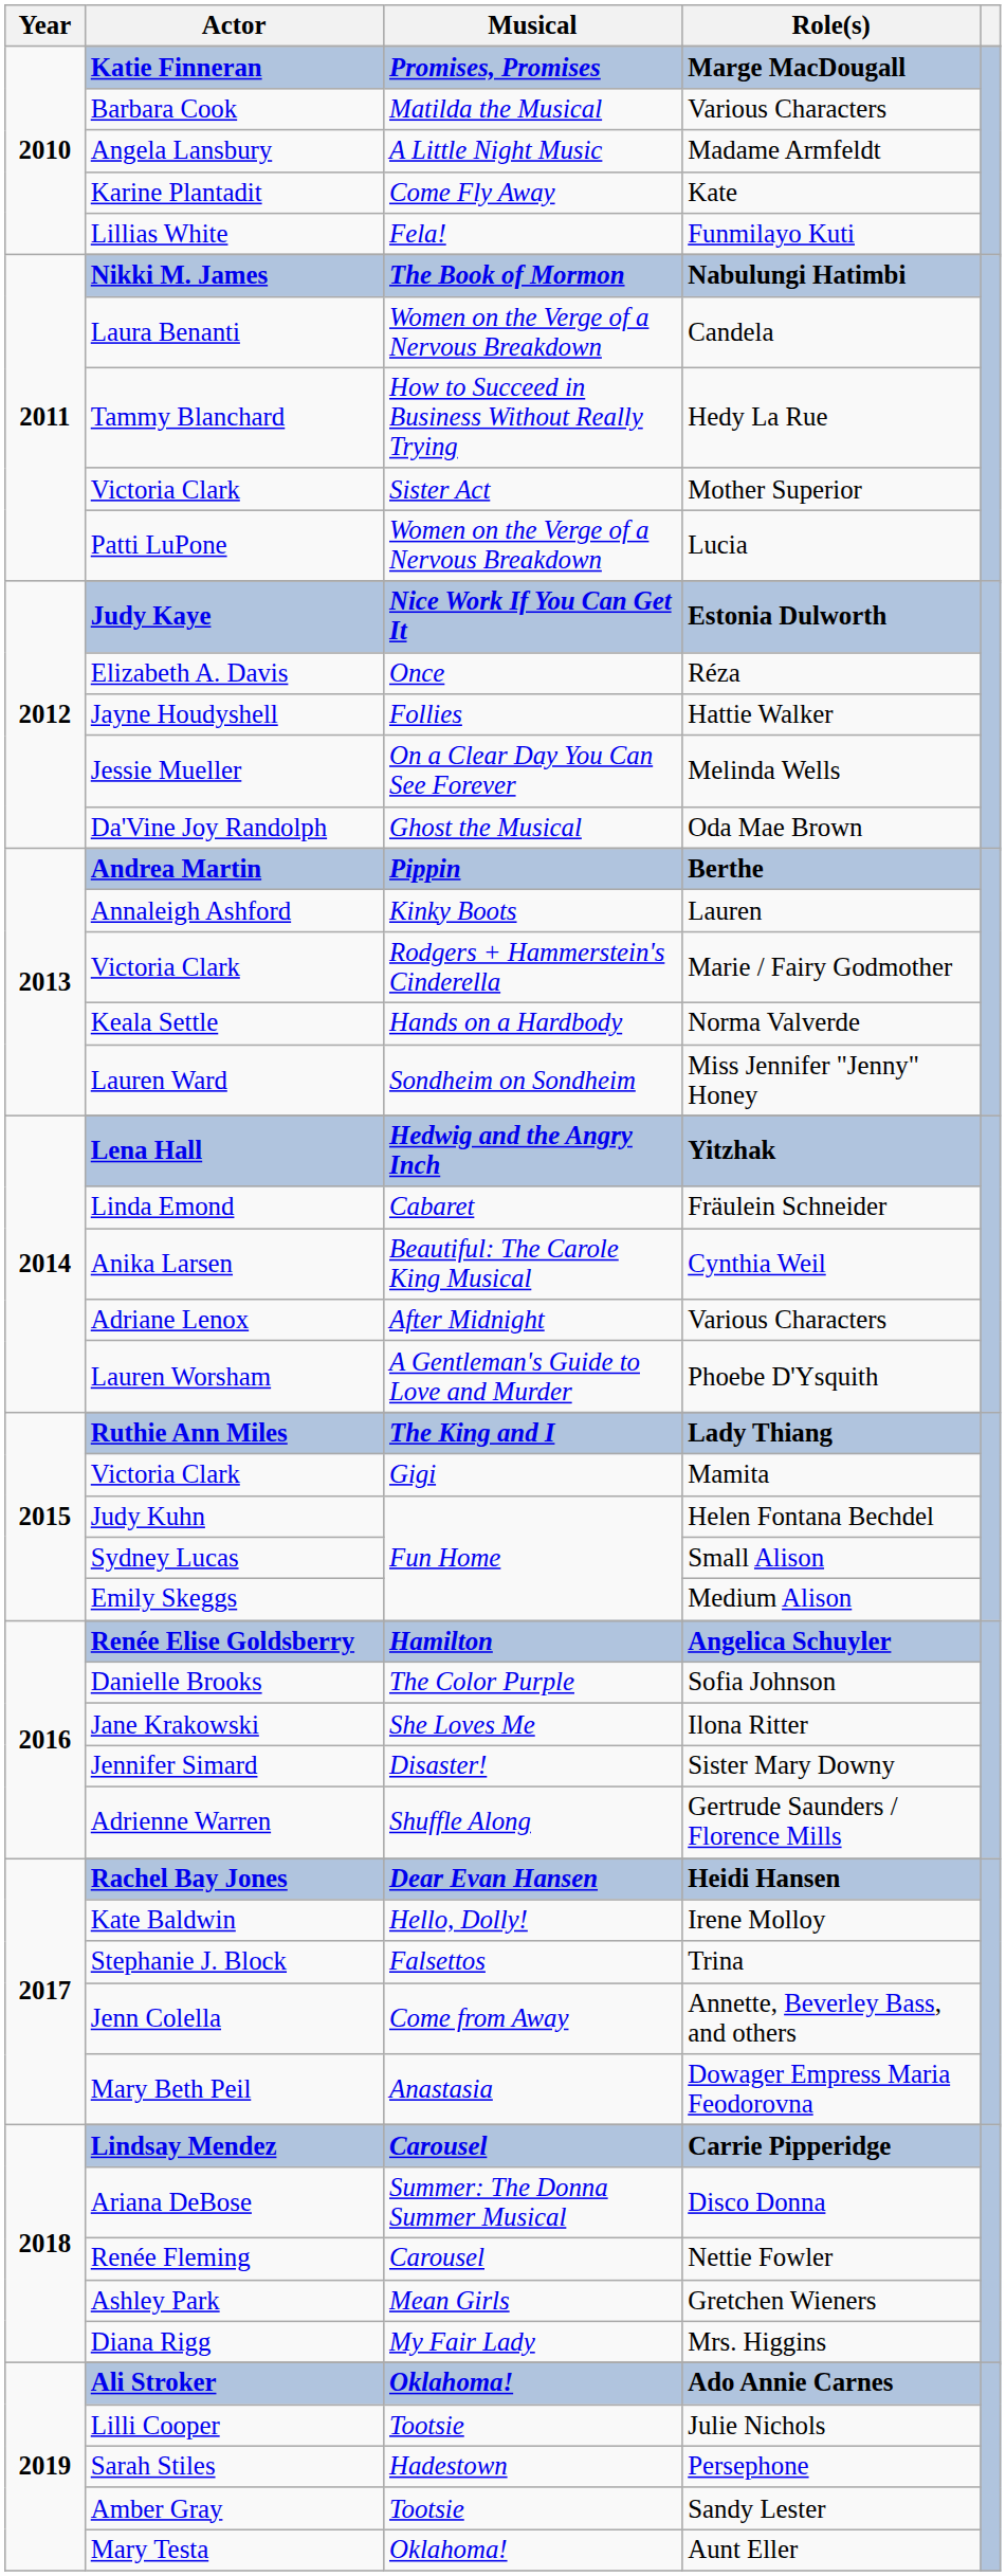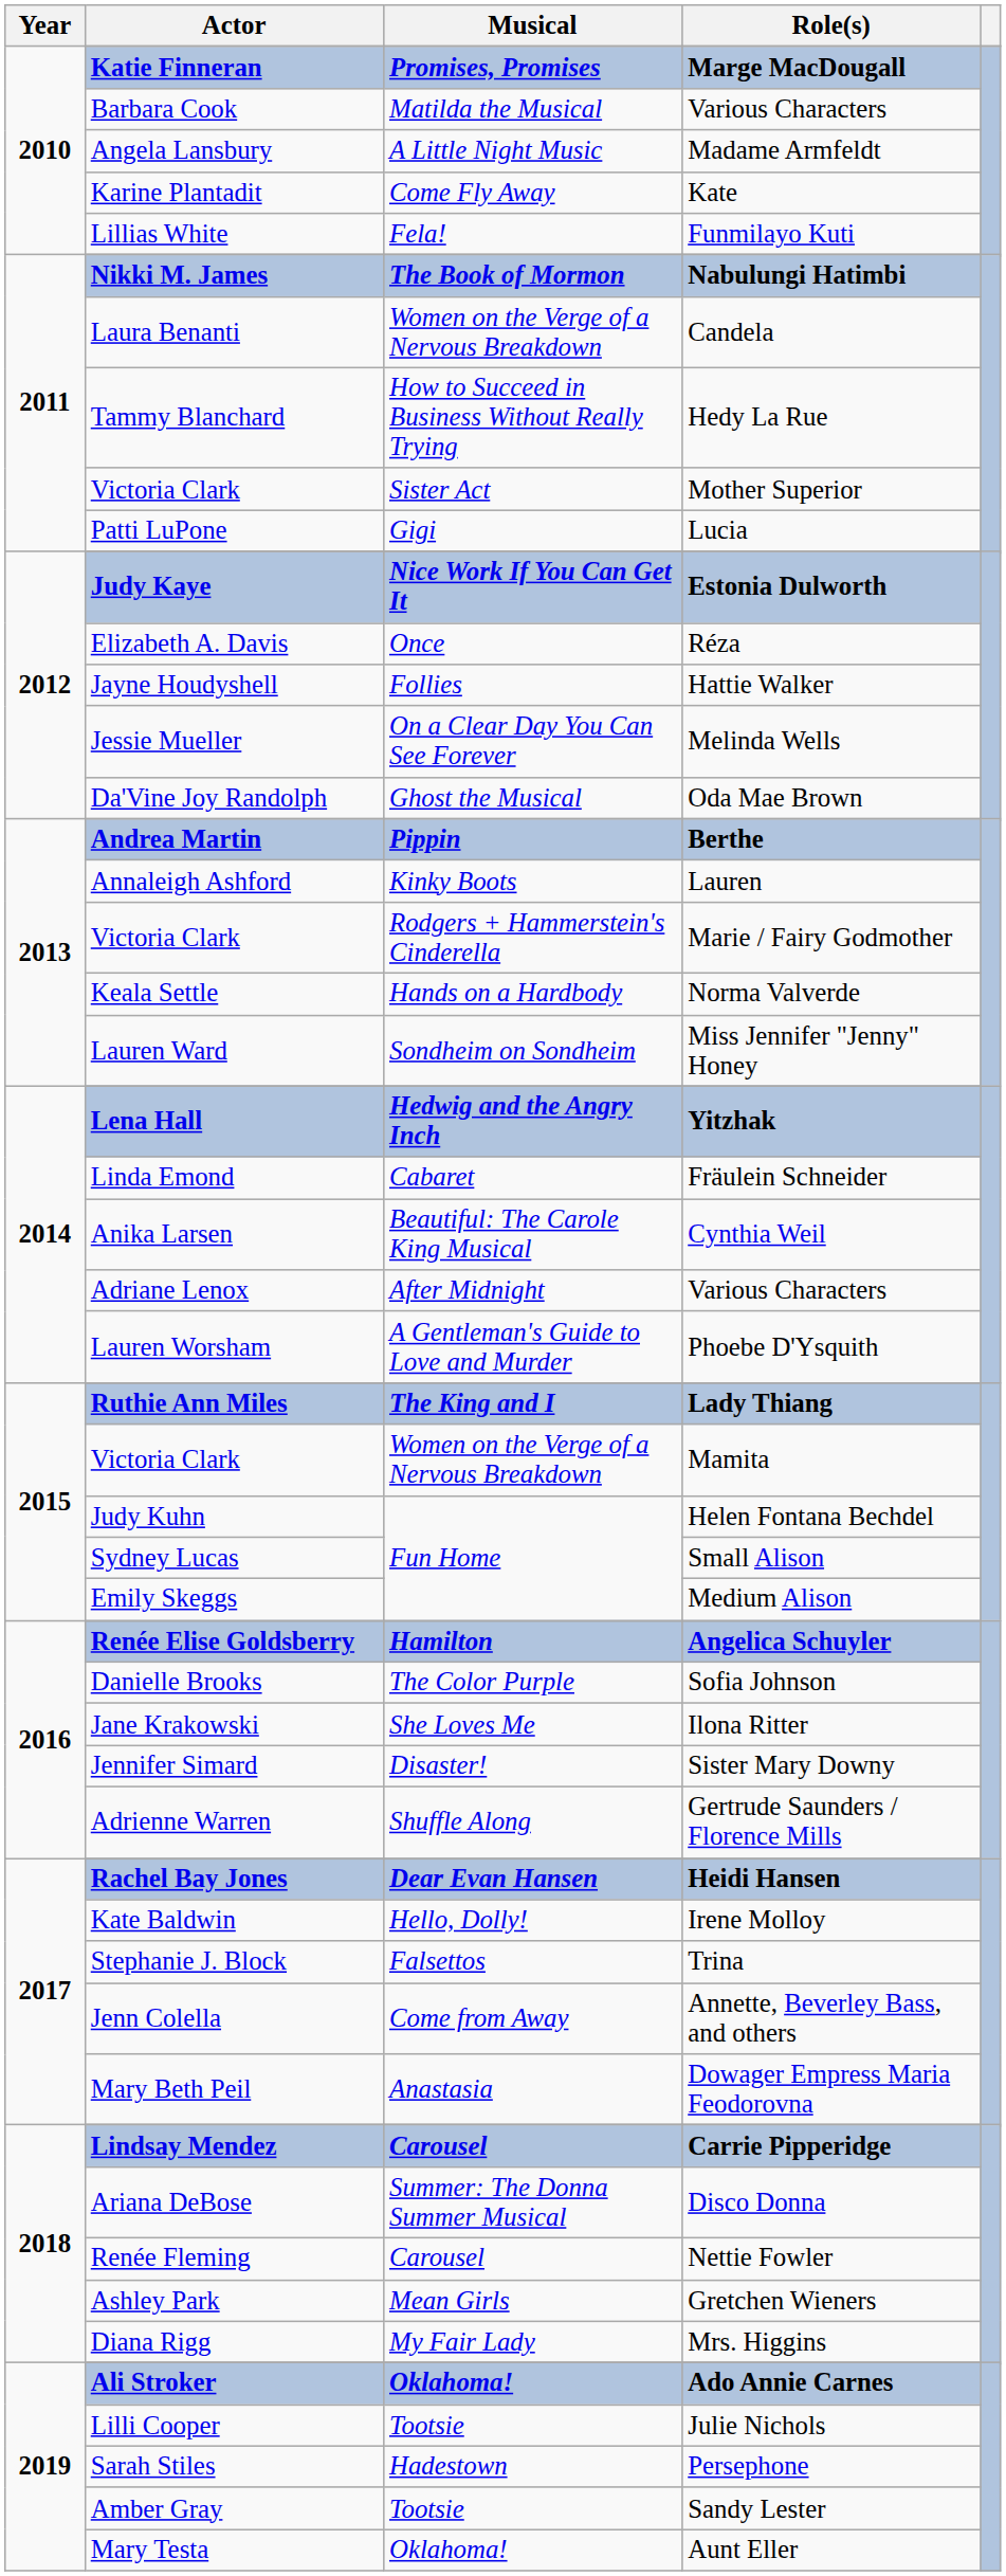 <table class="wikitable sortable">
 <tr>
 <th scope="col" style="width:8%;">Year</th>
 <th scope="col" style="width:30%;">Actor</th>
 <th scope="col" style="width:30%;">Musical</th>
 <th scope="col" style="width:30%;">Role(s)</th>
 <th scope="col" style="width:2%;" class="unsortable"></th>
 </tr>
 <tr>
 <td rowspan="6" align="center"><strong>2010</strong> <br> </td>
 </tr>
 <tr style="background:#B0C4DE">
 <td><strong><a href='#'>Katie Finneran</a></strong></td>
 <td><strong><em><a href='#'>Promises, Promises</a></em></strong></td>
 <td><strong>Marge MacDougall</strong></td>
 <td rowspan="6" align="center"></td>
 </tr>
 <tr>
 <td><a href='#'>Barbara Cook</a></td>
 <td><em><a href='#'>Matilda the Musical</a></em></td>
 <td>Various Characters</td>
 </tr>
 <tr>
 <td><a href='#'>Angela Lansbury</a></td>
 <td><em><a href='#'>A Little Night Music</a></em></td>
 <td>Madame Armfeldt</td>
 </tr>
 <tr>
 <td><a href='#'>Karine Plantadit</a></td>
 <td><em><a href='#'>Come Fly Away</a></em></td>
 <td>Kate</td>
 </tr>
 <tr>
 <td><a href='#'>Lillias White</a></td>
 <td><em><a href='#'>Fela!</a></em></td>
 <td><a href='#'>Funmilayo Kuti</a></td>
 </tr>
 <tr>
 <td rowspan="6" align="center"><strong>2011</strong> <br> </td>
 </tr>
 <tr style="background:#B0C4DE">
 <td><strong><a href='#'>Nikki M. James</a></strong></td>
 <td><strong><em><a href='#'>The Book of Mormon</a></em></strong></td>
 <td><strong>Nabulungi Hatimbi</strong></td>
 <td rowspan="6" align="center"></td>
 </tr>
 <tr>
 <td><a href='#'>Laura Benanti</a></td>
 <td><em><a href='#'>Women on the Verge of a Nervous Breakdown</a></em></td>
 <td>Candela</td>
 </tr>
 <tr>
 <td><a href='#'>Tammy Blanchard</a></td>
 <td><em><a href='#'>How to Succeed in Business Without Really Trying</a></em></td>
 <td>Hedy La Rue</td>
 </tr>
 <tr>
 <td><a href='#'>Victoria Clark</a></td>
 <td><em><a href='#'>Sister Act</a></em></td>
 <td>Mother Superior</td>
 </tr>
 <tr>
 <td><a href='#'>Patti LuPone</a></td>
-<td><em><a href='#'>Women on the Verge of a Nervous Breakdown</a></em></td>
+<td><em><a href='#'>Gigi</a></em></td>
 <td>Lucia</td>
 </tr>
 <tr>
 <td rowspan="6" align="center"><strong>2012</strong> <br> </td>
 </tr>
 <tr style="background:#B0C4DE">
 <td><strong><a href='#'>Judy Kaye</a></strong></td>
 <td><strong><em><a href='#'>Nice Work If You Can Get It</a></em></strong></td>
 <td><strong>Estonia Dulworth</strong></td>
 <td rowspan="6" align="center"></td>
 </tr>
 <tr>
 <td><a href='#'>Elizabeth A. Davis</a></td>
 <td><em><a href='#'>Once</a></em></td>
 <td>Réza</td>
 </tr>
 <tr>
 <td><a href='#'>Jayne Houdyshell</a></td>
 <td><em><a href='#'>Follies</a></em></td>
 <td>Hattie Walker</td>
 </tr>
 <tr>
 <td><a href='#'>Jessie Mueller</a></td>
 <td><em><a href='#'>On a Clear Day You Can See Forever</a></em></td>
 <td>Melinda Wells</td>
 </tr>
 <tr>
 <td><a href='#'>Da'Vine Joy Randolph</a></td>
 <td><em><a href='#'>Ghost the Musical</a></em></td>
 <td>Oda Mae Brown</td>
 </tr>
 <tr>
 <td rowspan="6" align="center"><strong>2013</strong> <br> </td>
 </tr>
 <tr style="background:#B0C4DE">
 <td><strong><a href='#'>Andrea Martin</a></strong></td>
 <td><strong><em><a href='#'>Pippin</a></em></strong></td>
 <td><strong>Berthe</strong></td>
 <td rowspan="6" align="center"></td>
 </tr>
 <tr>
 <td><a href='#'>Annaleigh Ashford</a></td>
 <td><em><a href='#'>Kinky Boots</a></em></td>
 <td>Lauren</td>
 </tr>
 <tr>
 <td><a href='#'>Victoria Clark</a></td>
 <td><em><a href='#'>Rodgers + Hammerstein's Cinderella</a></em></td>
 <td>Marie / Fairy Godmother</td>
 </tr>
 <tr>
 <td><a href='#'>Keala Settle</a></td>
 <td><em><a href='#'>Hands on a Hardbody</a></em></td>
 <td>Norma Valverde</td>
 </tr>
 <tr>
 <td><a href='#'>Lauren Ward</a></td>
 <td><em><a href='#'>Sondheim on Sondheim</a></em></td>
 <td>Miss Jennifer "Jenny" Honey</td>
 </tr>
 <tr>
 <td rowspan="6" align="center"><strong>2014</strong> <br> </td>
 </tr>
 <tr style="background:#B0C4DE">
 <td><strong><a href='#'>Lena Hall</a></strong></td>
 <td><strong><em><a href='#'>Hedwig and the Angry Inch</a></em></strong></td>
 <td><strong>Yitzhak</strong></td>
 <td rowspan="6" align="center"></td>
 </tr>
 <tr>
 <td><a href='#'>Linda Emond</a></td>
 <td><em><a href='#'>Cabaret</a></em></td>
 <td>Fräulein Schneider</td>
 </tr>
 <tr>
 <td><a href='#'>Anika Larsen</a></td>
 <td><em><a href='#'>Beautiful: The Carole King Musical</a></em></td>
 <td><a href='#'>Cynthia Weil</a></td>
 </tr>
 <tr>
 <td><a href='#'>Adriane Lenox</a></td>
 <td><em><a href='#'>After Midnight</a></em></td>
 <td>Various Characters</td>
 </tr>
 <tr>
 <td><a href='#'>Lauren Worsham</a></td>
 <td><em><a href='#'>A Gentleman's Guide to Love and Murder</a></em></td>
 <td>Phoebe D'Ysquith</td>
 </tr>
 <tr>
 <td rowspan="6" align="center"><strong>2015</strong> <br> </td>
 </tr>
 <tr style="background:#B0C4DE">
 <td><strong><a href='#'>Ruthie Ann Miles</a></strong></td>
 <td><strong><em><a href='#'>The King and I</a></em></strong></td>
 <td><strong>Lady Thiang</strong></td>
 <td rowspan="6" align="center"></td>
 </tr>
 <tr>
 <td><a href='#'>Victoria Clark</a></td>
-<td><em><a href='#'>Gigi</a></em></td>
+<td><em><a href='#'>Women on the Verge of a Nervous Breakdown</a></em></td>
 <td>Mamita</td>
 </tr>
 <tr>
 <td><a href='#'>Judy Kuhn</a></td>
 <td rowspan="3"><em><a href='#'>Fun Home</a></em></td>
 <td>Helen Fontana Bechdel</td>
 </tr>
 <tr>
 <td><a href='#'>Sydney Lucas</a></td>
 <td>Small <a href='#'>Alison</a></td>
 </tr>
 <tr>
 <td><a href='#'>Emily Skeggs</a></td>
 <td>Medium <a href='#'>Alison</a></td>
 </tr>
 <tr>
 <td rowspan="6" align="center"><strong>2016</strong> <br> </td>
 </tr>
 <tr style="background:#B0C4DE">
 <td><strong><a href='#'>Renée Elise Goldsberry</a></strong></td>
 <td><strong><em><a href='#'>Hamilton</a></em></strong></td>
 <td><strong><a href='#'>Angelica Schuyler</a></strong></td>
 <td rowspan="6" align="center"></td>
 </tr>
 <tr>
 <td><a href='#'>Danielle Brooks</a></td>
 <td><em><a href='#'>The Color Purple</a></em></td>
 <td>Sofia Johnson</td>
 </tr>
 <tr>
 <td><a href='#'>Jane Krakowski</a></td>
 <td><em><a href='#'>She Loves Me</a></em></td>
 <td>Ilona Ritter</td>
 </tr>
 <tr>
 <td><a href='#'>Jennifer Simard</a></td>
 <td><em><a href='#'>Disaster!</a></em></td>
 <td>Sister Mary Downy</td>
 </tr>
 <tr>
 <td><a href='#'>Adrienne Warren</a></td>
 <td><em><a href='#'>Shuffle Along</a></em></td>
 <td>Gertrude Saunders / <a href='#'>Florence Mills</a></td>
 </tr>
 <tr>
 <td rowspan="6" align="center"><strong>2017</strong> <br> </td>
 </tr>
 <tr style="background:#B0C4DE">
 <td><strong><a href='#'>Rachel Bay Jones</a></strong></td>
 <td><strong><em><a href='#'>Dear Evan Hansen</a></em></strong></td>
 <td><strong>Heidi Hansen</strong></td>
 <td rowspan="6" align="center"></td>
 </tr>
 <tr>
 <td><a href='#'>Kate Baldwin</a></td>
 <td><em><a href='#'>Hello, Dolly!</a></em></td>
 <td>Irene Molloy</td>
 </tr>
 <tr>
 <td><a href='#'>Stephanie J. Block</a></td>
 <td><em><a href='#'>Falsettos</a></em></td>
 <td>Trina</td>
 </tr>
 <tr>
 <td><a href='#'>Jenn Colella</a></td>
 <td><em><a href='#'>Come from Away</a></em></td>
 <td>Annette, <a href='#'>Beverley Bass</a>, and others</td>
 </tr>
 <tr>
 <td><a href='#'>Mary Beth Peil</a></td>
 <td><em><a href='#'>Anastasia</a></em></td>
 <td><a href='#'>Dowager Empress Maria Feodorovna</a></td>
 </tr>
 <tr>
 <td rowspan="6" align="center"><strong>2018</strong> <br> </td>
 </tr>
 <tr style="background:#B0C4DE">
 <td><strong><a href='#'>Lindsay Mendez</a></strong></td>
 <td><strong><em><a href='#'>Carousel</a></em></strong></td>
 <td><strong>Carrie Pipperidge</strong></td>
 <td rowspan="6" align="center"></td>
 </tr>
 <tr>
 <td><a href='#'>Ariana DeBose</a></td>
 <td><em><a href='#'>Summer: The Donna Summer Musical</a></em></td>
 <td><a href='#'>Disco Donna</a></td>
 </tr>
 <tr>
 <td><a href='#'>Renée Fleming</a></td>
 <td><em><a href='#'>Carousel</a></em></td>
 <td>Nettie Fowler</td>
 </tr>
 <tr>
 <td><a href='#'>Ashley Park</a></td>
 <td><em><a href='#'>Mean Girls</a></em></td>
 <td>Gretchen Wieners</td>
 </tr>
 <tr>
 <td><a href='#'>Diana Rigg</a></td>
 <td><em><a href='#'>My Fair Lady</a></em></td>
 <td>Mrs. Higgins</td>
 </tr>
 <tr>
 <td rowspan="6" align="center"><strong>2019</strong> <br> </td>
 </tr>
 <tr style="background:#B0C4DE">
 <td><strong><a href='#'>Ali Stroker</a></strong></td>
 <td><strong><em><a href='#'>Oklahoma!</a></em></strong></td>
 <td><strong>Ado Annie Carnes</strong></td>
 <td rowspan="6" align="center"></td>
 </tr>
 <tr>
 <td><a href='#'>Lilli Cooper</a></td>
 <td><em><a href='#'>Tootsie</a></em></td>
 <td>Julie Nichols</td>
 </tr>
 <tr>
 <td><a href='#'>Sarah Stiles</a></td>
 <td><em><a href='#'>Hadestown</a></em></td>
 <td><a href='#'>Persephone</a></td>
 </tr>
 <tr>
 <td><a href='#'>Amber Gray</a></td>
 <td><em><a href='#'>Tootsie</a></em></td>
 <td>Sandy Lester</td>
 </tr>
 <tr>
 <td><a href='#'>Mary Testa</a></td>
 <td><em><a href='#'>Oklahoma!</a></em></td>
 <td>Aunt Eller</td>
 </tr>
 </table>
